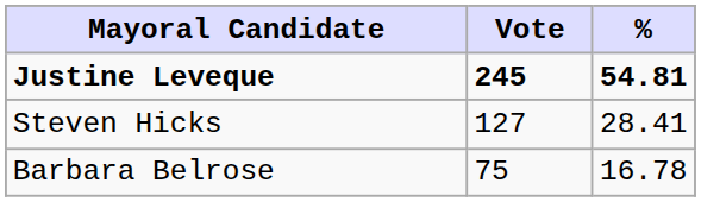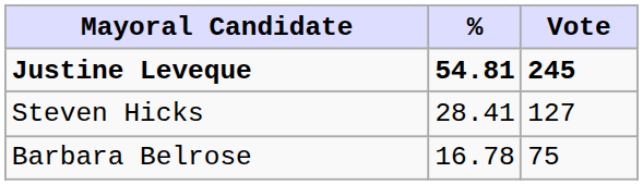 <table class="wikitable">
 <tr>
 <th style="background:#ddf; width:200px;">Mayoral Candidate</th>
+<th style="background:#ddf; width:30px;">%</th>
 <th style="background:#ddf; width:50px;">Vote</th>
-<th style="background:#ddf; width:30px;">%</th>
 </tr>
 <tr>
 <td><strong>Justine Leveque</strong></td>
+<td><strong>54.81</strong></td>
 <td><strong>245</strong></td>
-<td><strong>54.81</strong></td>
 </tr>
 <tr>
 <td>Steven Hicks</td>
+<td>28.41</td>
 <td>127</td>
-<td>28.41</td>
 </tr>
 <tr>
 <td>Barbara Belrose</td>
+<td>16.78</td>
 <td>75</td>
-<td>16.78</td>
 </tr>
 </table>
